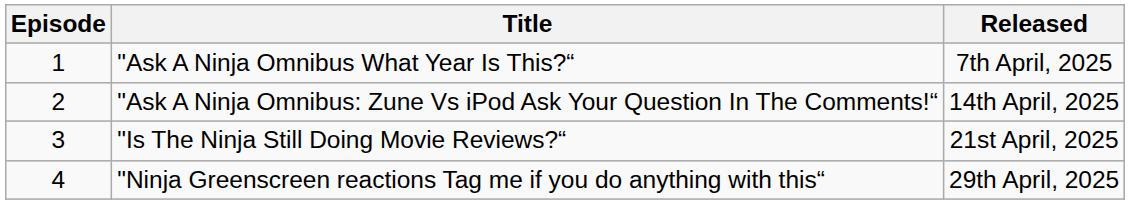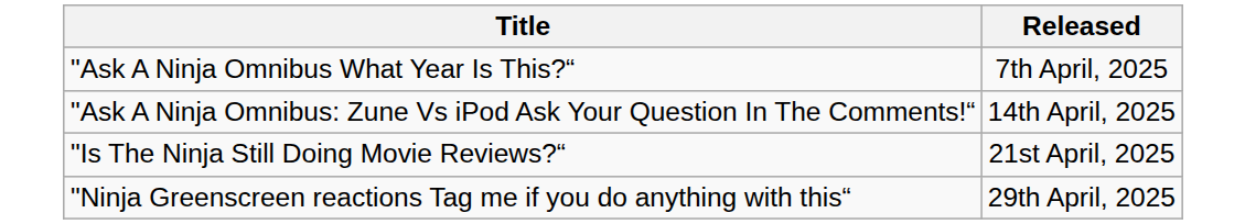 <table class="wikitable" style="margin: 1em auto 1em auto">
 <tr>
-<th>Episode</th>
 <th>Title</th>
 <th>Released</th>
 </tr>
 <tr>
-<td style="text-align:center;">1</td>
 <td>"Ask A Ninja Omnibus What Year Is This?“</td>
 <td style="text-align:center;">7th April, 2025</td>
 </tr>
 <tr>
-<td style="text-align:center;">2</td>
 <td>"Ask A Ninja Omnibus: Zune Vs iPod Ask Your Question In The Comments!“</td>
 <td style="text-align:center;">14th April, 2025</td>
 </tr>
 <tr>
-<td style="text-align:center;">3</td>
 <td>"Is The Ninja Still Doing Movie Reviews?“</td>
 <td style="text-align:center;">21st April, 2025</td>
 </tr>
 <tr>
-<td style="text-align:center;">4</td>
 <td>"Ninja Greenscreen reactions Tag me if you do anything with this“</td>
 <td style="text-align:center;">29th April, 2025</td>
 </tr>
 </table>
